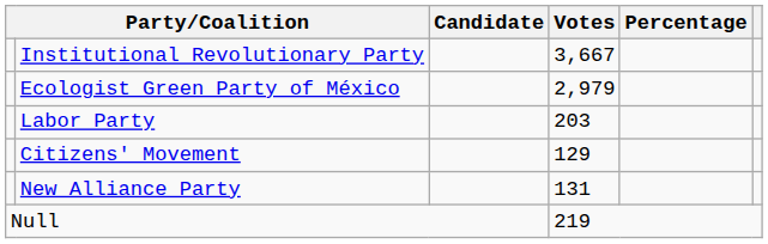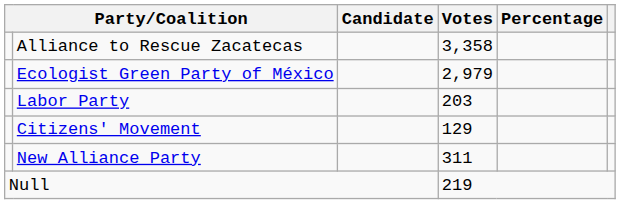 <table class="wikitable">
 <tr>
 <th colspan="2"><strong>Party/Coalition</strong></th>
 <th><strong>Candidate</strong></th>
 <th><strong>Votes</strong></th>
 <th><strong>Percentage</strong></th>
 <th></th>
 </tr>
 <tr>
 <td></td>
-<td><a href='#'>Institutional Revolutionary Party</a></td>
+<td>Alliance to Rescue Zacatecas</td>
 <td></td>
-<td>3,667</td>
+<td>3,358</td>
 <td></td>
 <td></td>
 </tr>
 <tr>
 <td></td>
 <td><a href='#'>Ecologist Green Party of México</a></td>
 <td></td>
 <td>2,979</td>
 <td></td>
 <td></td>
 </tr>
 <tr>
 <td></td>
 <td><a href='#'>Labor Party</a></td>
 <td></td>
 <td>203</td>
 <td></td>
 <td></td>
 </tr>
 <tr>
 <td></td>
 <td><a href='#'>Citizens' Movement</a></td>
 <td></td>
 <td>129</td>
 <td></td>
 </tr>
 <tr>
 <td></td>
 <td><a href='#'>New Alliance Party</a></td>
 <td></td>
-<td>131</td>
+<td>311</td>
 <td></td>
 <td></td>
 </tr>
 <tr>
 <td colspan="3">Null</td>
 <td colspan="3">219</td>
 </tr>
 </table>
